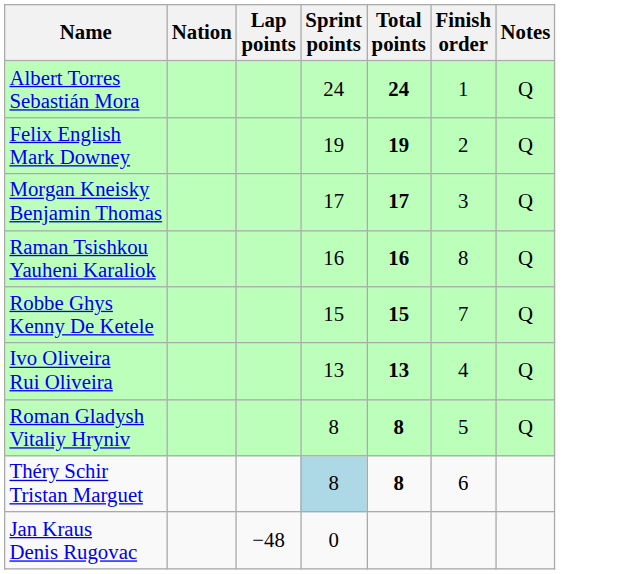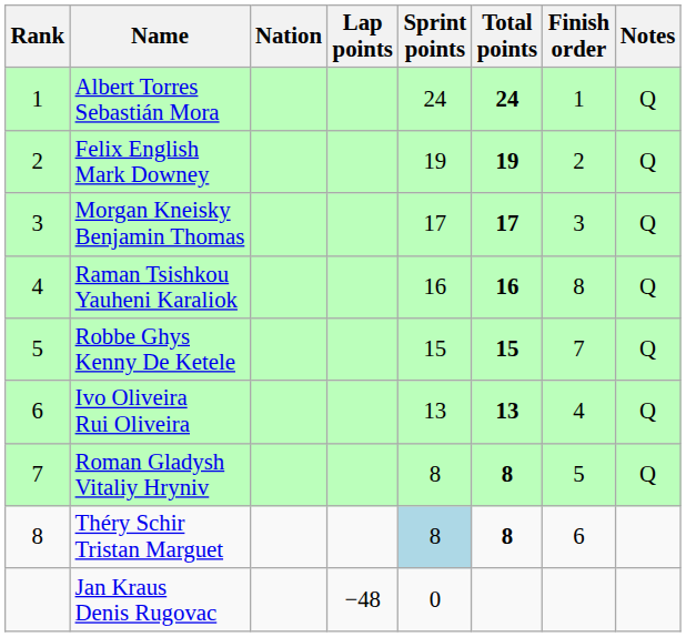 <table class="wikitable sortable" style="text-align:center">
 <tr>
+<th>Rank</th>
 <th>Name</th>
 <th>Nation</th>
 <th>Lap<br>points</th>
 <th>Sprint<br>points</th>
 <th>Total<br>points</th>
 <th>Finish<br>order</th>
 <th>Notes</th>
 </tr>
 <tr bgcolor=bbffbb>
+<td>1</td>
 <td align=left><a href='#'>Albert Torres</a><br><a href='#'>Sebastián Mora</a></td>
 <td align=left></td>
 <td></td>
 <td>24</td>
 <td><strong>24</strong></td>
 <td>1</td>
 <td>Q</td>
 </tr>
 <tr bgcolor=bbffbb>
+<td>2</td>
 <td align=left><a href='#'>Felix English</a><br><a href='#'>Mark Downey</a></td>
 <td align=left></td>
 <td></td>
 <td>19</td>
 <td><strong>19</strong></td>
 <td>2</td>
 <td>Q</td>
 </tr>
 <tr bgcolor=bbffbb>
+<td>3</td>
 <td align=left><a href='#'>Morgan Kneisky</a><br><a href='#'>Benjamin Thomas</a></td>
 <td align=left></td>
 <td></td>
 <td>17</td>
 <td><strong>17</strong></td>
 <td>3</td>
 <td>Q</td>
 </tr>
 <tr bgcolor=bbffbb>
+<td>4</td>
 <td align=left><a href='#'>Raman Tsishkou</a><br><a href='#'>Yauheni Karaliok</a></td>
 <td align=left></td>
 <td></td>
 <td>16</td>
 <td><strong>16</strong></td>
 <td>8</td>
 <td>Q</td>
 </tr>
 <tr bgcolor=bbffbb>
+<td>5</td>
 <td align=left><a href='#'>Robbe Ghys</a><br><a href='#'>Kenny De Ketele</a></td>
 <td align=left></td>
 <td></td>
 <td>15</td>
 <td><strong>15</strong></td>
 <td>7</td>
 <td>Q</td>
 </tr>
 <tr bgcolor=bbffbb>
+<td>6</td>
 <td align=left><a href='#'>Ivo Oliveira</a><br><a href='#'>Rui Oliveira</a></td>
 <td align=left></td>
 <td></td>
 <td>13</td>
 <td><strong>13</strong></td>
 <td>4</td>
 <td>Q</td>
 </tr>
 <tr bgcolor=bbffbb>
+<td>7</td>
 <td align=left><a href='#'>Roman Gladysh</a><br><a href='#'>Vitaliy Hryniv</a></td>
 <td align=left></td>
 <td></td>
 <td>8</td>
 <td><strong>8</strong></td>
 <td>5</td>
 <td>Q</td>
 </tr>
 <tr>
+<td>8</td>
 <td align=left><a href='#'>Théry Schir</a><br><a href='#'>Tristan Marguet</a></td>
 <td align=left></td>
 <td></td>
 <td style="background: lightblue;">8</td>
 <td><strong>8</strong></td>
 <td>6</td>
 <td></td>
 </tr>
 <tr>
+<td></td>
 <td align=left><a href='#'>Jan Kraus</a><br><a href='#'>Denis Rugovac</a></td>
 <td align=left></td>
 <td>−48</td>
 <td>0</td>
 <td><strong></strong></td>
 <td></td>
 <td></td>
 </tr>
 </table>
